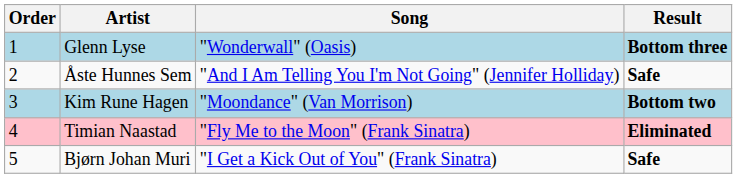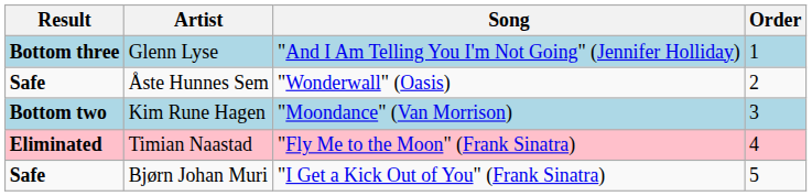 <table class=wikitable>
 <tr>
-<th>Order</th>
+<th>Result</th>
 <th>Artist</th>
 <th>Song</th>
-<th>Result</th>
+<th>Order</th>
 </tr>
 <tr style="background:lightblue;">
+<td><strong>Bottom three</strong></td>
+<td>Glenn Lyse</td>
+<td>"<a href='#'>And I Am Telling You I'm Not Going</a>" (<a href='#'>Jennifer Holliday</a>)</td>
 <td>1</td>
-<td>Glenn Lyse</td>
-<td>"<a href='#'>Wonderwall</a>" (<a href='#'>Oasis</a>)</td>
-<td><strong>Bottom three</strong></td>
 </tr>
 <tr>
+<td><strong>Safe</strong></td>
+<td>Åste Hunnes Sem</td>
+<td>"<a href='#'>Wonderwall</a>" (<a href='#'>Oasis</a>)</td>
 <td>2</td>
-<td>Åste Hunnes Sem</td>
-<td>"<a href='#'>And I Am Telling You I'm Not Going</a>" (<a href='#'>Jennifer Holliday</a>)</td>
-<td><strong>Safe</strong></td>
 </tr>
 <tr style="background:lightblue;">
-<td>3</td>
+<td><strong>Bottom two</strong></td>
 <td>Kim Rune Hagen</td>
 <td>"<a href='#'>Moondance</a>" (<a href='#'>Van Morrison</a>)</td>
-<td><strong>Bottom two</strong></td>
+<td>3</td>
 </tr>
 <tr style="background:pink;">
-<td>4</td>
+<td><strong>Eliminated</strong></td>
 <td>Timian Naastad</td>
 <td>"<a href='#'>Fly Me to the Moon</a>" (<a href='#'>Frank Sinatra</a>)</td>
-<td><strong>Eliminated</strong></td>
+<td>4</td>
 </tr>
 <tr>
-<td>5</td>
+<td><strong>Safe</strong></td>
 <td>Bjørn Johan Muri</td>
 <td>"<a href='#'>I Get a Kick Out of You</a>" (<a href='#'>Frank Sinatra</a>)</td>
-<td><strong>Safe</strong></td>
+<td>5</td>
 </tr>
 </table>
